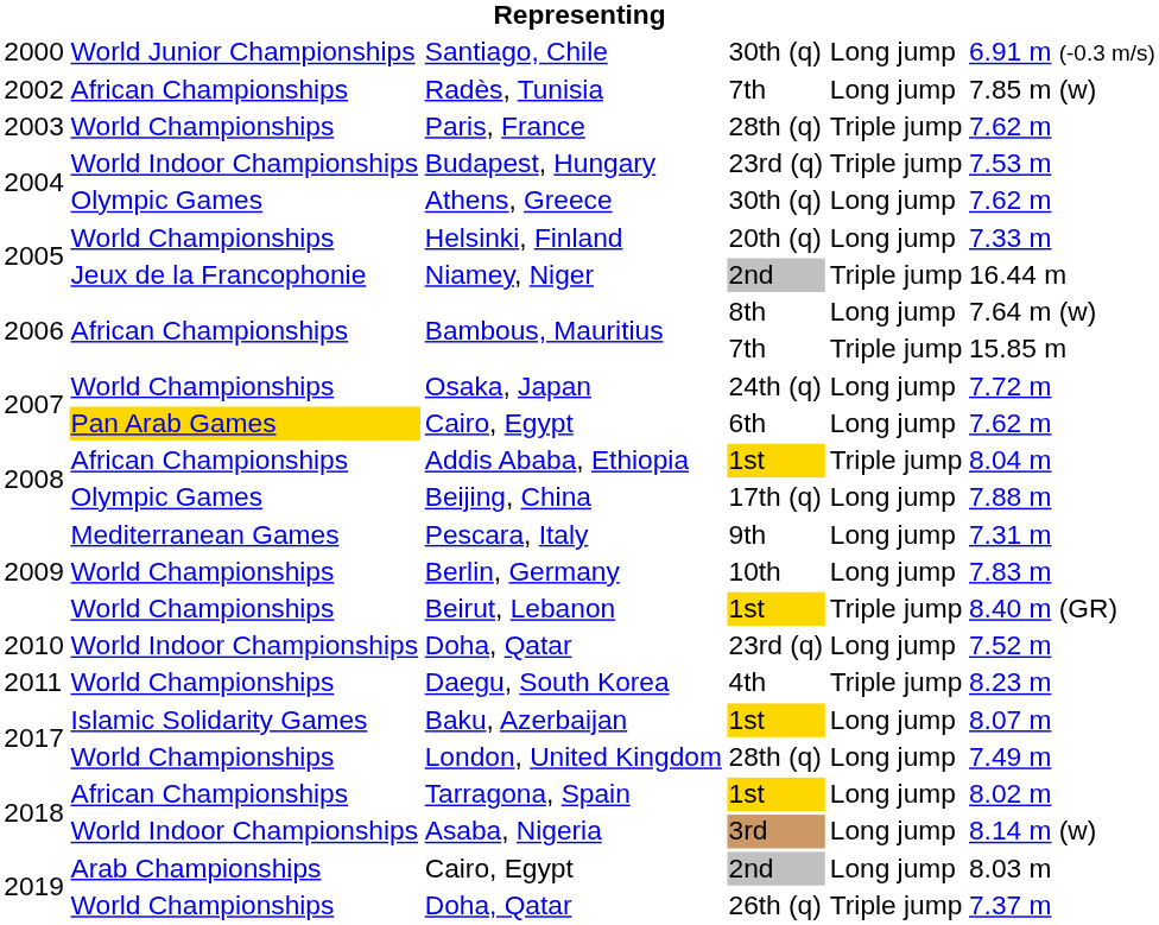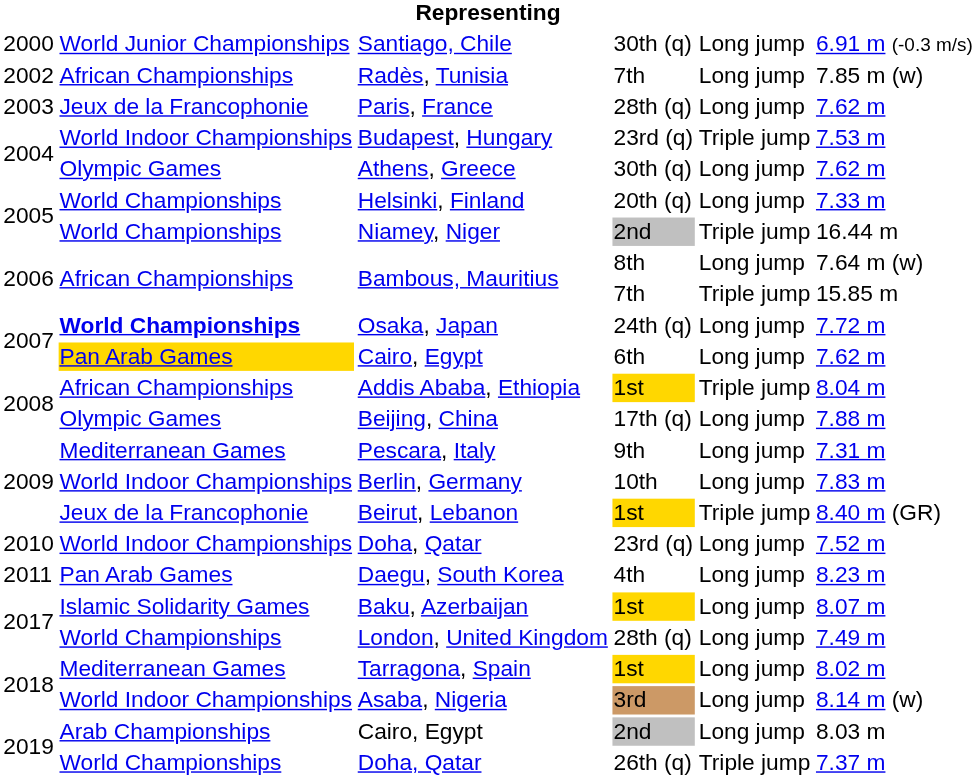 <table>
 <tr>
 <th colspan=6>Representing </th>
 </tr>
 <tr>
 <td>2000</td>
 <td><a href='#'>World Junior Championships</a></td>
 <td><a href='#'>Santiago, Chile</a></td>
 <td>30th (q)</td>
 <td>Long jump</td>
 <td><a href='#'>6.91 m</a>  <small>(-0.3 m/s)</small></td>
 </tr>
 <tr>
 <td>2002</td>
 <td><a href='#'>African Championships</a></td>
 <td><a href='#'>Radès</a>, <a href='#'>Tunisia</a></td>
 <td>7th</td>
 <td>Long jump</td>
 <td>7.85 m (w)</td>
 </tr>
 <tr>
 <td>2003</td>
-<td><a href='#'>World Championships</a></td>
+<td><a href='#'>Jeux de la Francophonie</a></td>
 <td><a href='#'>Paris</a>, <a href='#'>France</a></td>
 <td>28th (q)</td>
-<td>Triple jump</td>
+<td>Long jump</td>
 <td><a href='#'>7.62 m</a></td>
 </tr>
 <tr>
 <td rowspan=2>2004</td>
 <td><a href='#'>World Indoor Championships</a></td>
 <td><a href='#'>Budapest</a>, <a href='#'>Hungary</a></td>
 <td>23rd (q)</td>
 <td>Triple jump</td>
 <td><a href='#'>7.53 m</a></td>
 </tr>
 <tr>
 <td><a href='#'>Olympic Games</a></td>
 <td><a href='#'>Athens</a>, <a href='#'>Greece</a></td>
 <td>30th (q)</td>
 <td>Long jump</td>
 <td><a href='#'>7.62 m</a></td>
 </tr>
 <tr>
 <td rowspan=2>2005</td>
 <td><a href='#'>World Championships</a></td>
 <td><a href='#'>Helsinki</a>, <a href='#'>Finland</a></td>
 <td>20th (q)</td>
 <td>Long jump</td>
 <td><a href='#'>7.33 m</a></td>
 </tr>
 <tr>
-<td><a href='#'>Jeux de la Francophonie</a></td>
+<td><a href='#'>World Championships</a></td>
 <td><a href='#'>Niamey</a>, <a href='#'>Niger</a></td>
 <td bgcolor=silver>2nd</td>
 <td>Triple jump</td>
 <td>16.44 m</td>
 </tr>
 <tr>
 <td rowspan=2>2006</td>
 <td rowspan=2><a href='#'>African Championships</a></td>
 <td rowspan=2><a href='#'>Bambous, Mauritius</a></td>
 <td>8th</td>
 <td>Long jump</td>
 <td>7.64 m (w)</td>
 </tr>
 <tr>
 <td>7th</td>
 <td>Triple jump</td>
 <td>15.85 m</td>
 </tr>
 <tr>
 <td rowspan=2>2007</td>
-<td><a href='#'>World Championships</a></td>
+<td><strong><a href='#'>World Championships</a></strong></td>
 <td><a href='#'>Osaka</a>, <a href='#'>Japan</a></td>
 <td>24th (q)</td>
 <td>Long jump</td>
 <td><a href='#'>7.72 m</a></td>
 </tr>
 <tr>
 <td style="background: gold;"><a href='#'>Pan Arab Games</a></td>
 <td><a href='#'>Cairo</a>, <a href='#'>Egypt</a></td>
 <td>6th</td>
 <td>Long jump</td>
 <td><a href='#'>7.62 m</a></td>
 </tr>
 <tr>
 <td rowspan=2>2008</td>
 <td><a href='#'>African Championships</a></td>
 <td><a href='#'>Addis Ababa</a>, <a href='#'>Ethiopia</a></td>
 <td bgcolor=gold>1st</td>
 <td>Triple jump</td>
 <td><a href='#'>8.04 m</a></td>
 </tr>
 <tr>
 <td><a href='#'>Olympic Games</a></td>
 <td><a href='#'>Beijing</a>, <a href='#'>China</a></td>
 <td>17th (q)</td>
 <td>Long jump</td>
 <td><a href='#'>7.88 m</a></td>
 </tr>
 <tr>
 <td rowspan=3>2009</td>
 <td><a href='#'>Mediterranean Games</a></td>
 <td><a href='#'>Pescara</a>, <a href='#'>Italy</a></td>
 <td>9th</td>
 <td>Long jump</td>
 <td><a href='#'>7.31 m</a></td>
 </tr>
 <tr>
-<td><a href='#'>World Championships</a></td>
+<td><a href='#'>World Indoor Championships</a></td>
 <td><a href='#'>Berlin</a>, <a href='#'>Germany</a></td>
 <td>10th</td>
 <td>Long jump</td>
 <td><a href='#'>7.83 m</a></td>
 </tr>
 <tr>
-<td><a href='#'>World Championships</a></td>
+<td><a href='#'>Jeux de la Francophonie</a></td>
 <td><a href='#'>Beirut</a>, <a href='#'>Lebanon</a></td>
 <td bgcolor=gold>1st</td>
 <td>Triple jump</td>
 <td><a href='#'>8.40 m</a> (GR)</td>
 </tr>
 <tr>
 <td>2010</td>
 <td><a href='#'>World Indoor Championships</a></td>
 <td><a href='#'>Doha</a>, <a href='#'>Qatar</a></td>
 <td>23rd (q)</td>
 <td>Long jump</td>
 <td><a href='#'>7.52 m</a></td>
 </tr>
 <tr>
 <td>2011</td>
-<td><a href='#'>World Championships</a></td>
+<td><a href='#'>Pan Arab Games</a></td>
 <td><a href='#'>Daegu</a>, <a href='#'>South Korea</a></td>
 <td>4th</td>
-<td>Triple jump</td>
+<td>Long jump</td>
 <td><a href='#'>8.23 m</a></td>
 </tr>
 <tr>
 <td rowspan=2>2017</td>
 <td><a href='#'>Islamic Solidarity Games</a></td>
 <td><a href='#'>Baku</a>, <a href='#'>Azerbaijan</a></td>
 <td bgcolor=gold>1st</td>
 <td>Long jump</td>
 <td><a href='#'>8.07 m</a></td>
 </tr>
 <tr>
 <td><a href='#'>World Championships</a></td>
 <td><a href='#'>London</a>, <a href='#'>United Kingdom</a></td>
 <td>28th (q)</td>
 <td>Long jump</td>
 <td><a href='#'>7.49 m</a></td>
 </tr>
 <tr>
 <td rowspan=2>2018</td>
-<td><a href='#'>African Championships</a></td>
+<td><a href='#'>Mediterranean Games</a></td>
 <td><a href='#'>Tarragona</a>, <a href='#'>Spain</a></td>
 <td bgcolor=gold>1st</td>
 <td>Long jump</td>
 <td><a href='#'>8.02 m</a></td>
 </tr>
 <tr>
 <td><a href='#'>World Indoor Championships</a></td>
 <td><a href='#'>Asaba</a>, <a href='#'>Nigeria</a></td>
 <td bgcolor=cc9966>3rd</td>
 <td>Long jump</td>
 <td><a href='#'>8.14 m</a> (w)</td>
 </tr>
 <tr>
 <td rowspan=2>2019</td>
 <td><a href='#'>Arab Championships</a></td>
 <td>Cairo, Egypt</td>
 <td bgcolor=silver>2nd</td>
 <td>Long jump</td>
 <td>8.03 m</td>
 </tr>
 <tr>
 <td><a href='#'>World Championships</a></td>
 <td><a href='#'>Doha, Qatar</a></td>
 <td>26th (q)</td>
 <td>Triple jump</td>
 <td><a href='#'>7.37 m</a></td>
 </tr>
 </table>
